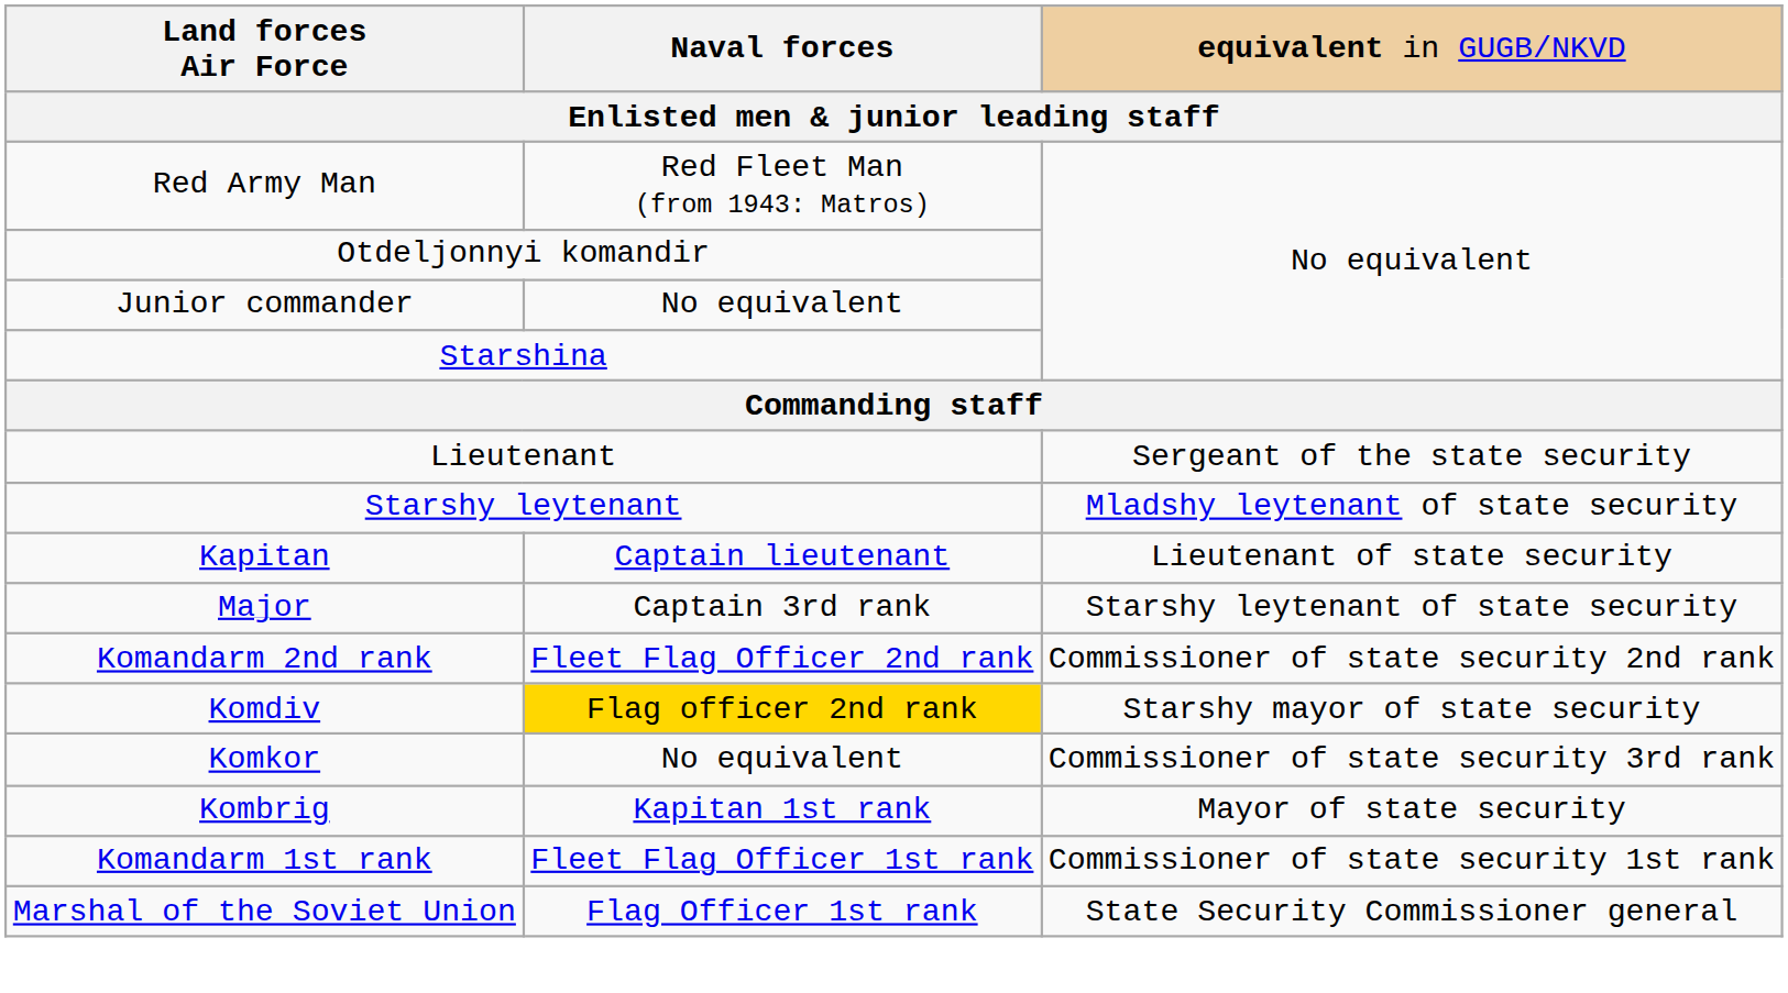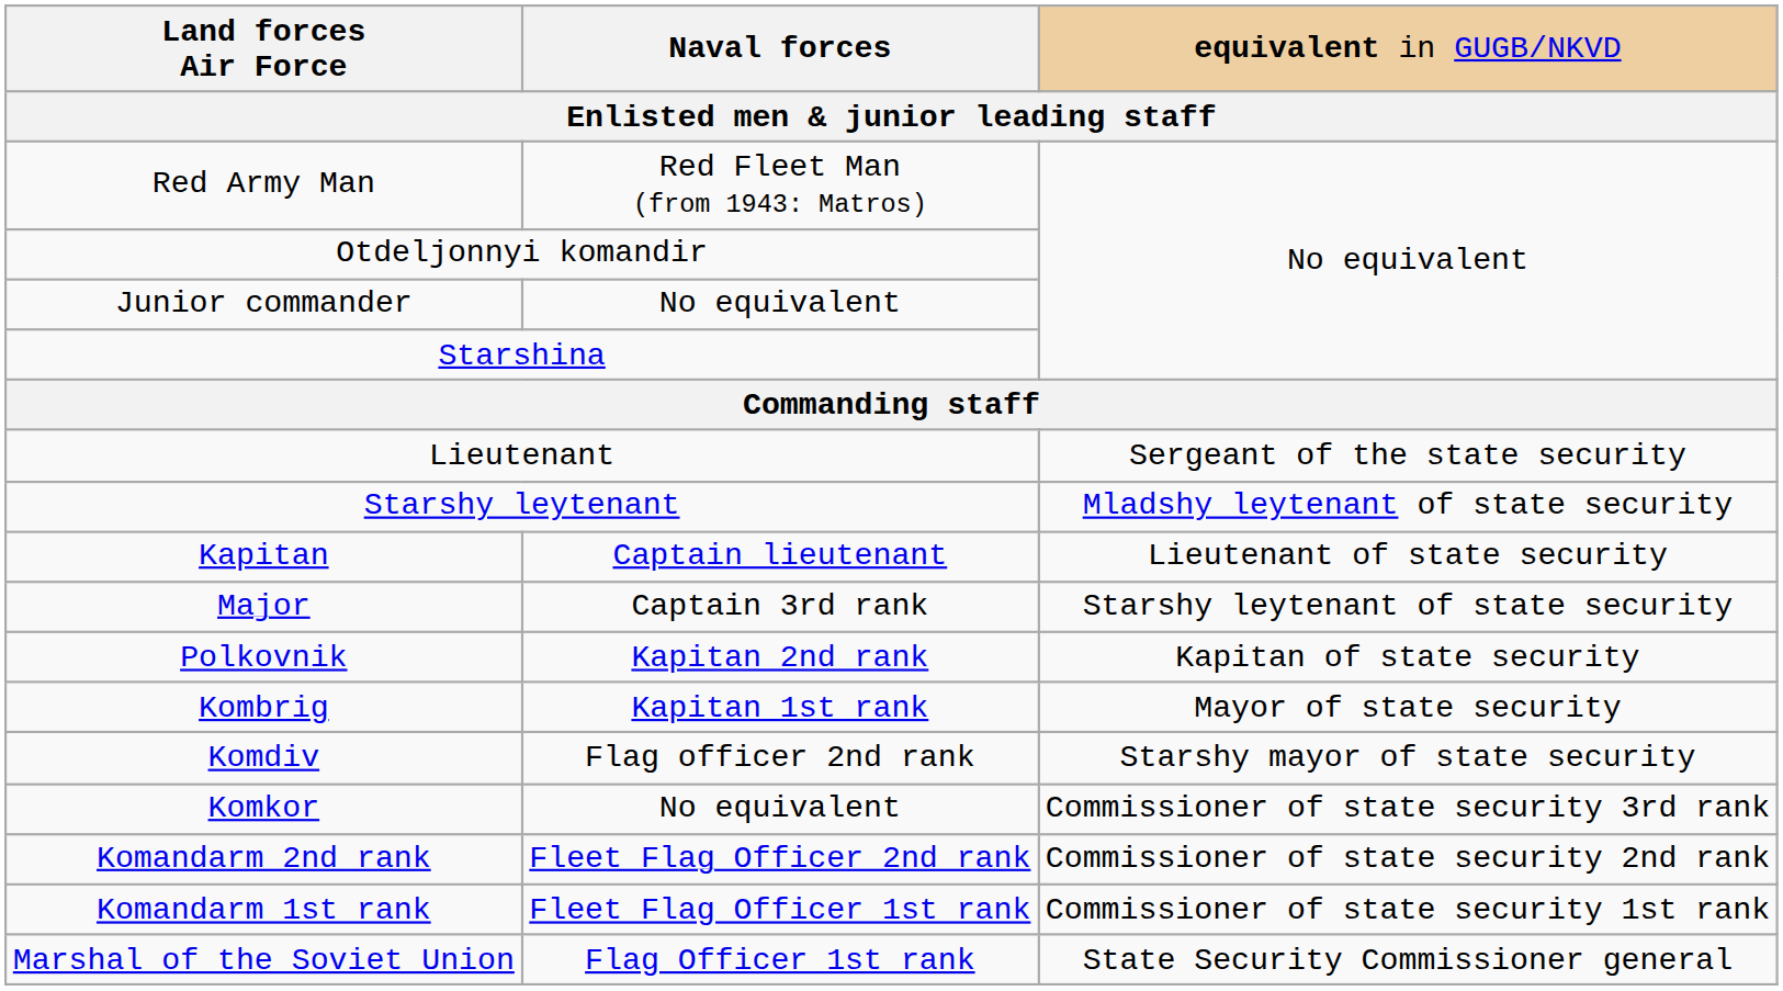 <table class="wikitable">
 <tr>
 <th>Land forces<br>Air Force</th>
 <th>Naval forces</th>
 <td bgcolor="#EECFA1" align="center"><strong>equivalent</strong> in <a href='#'>GUGB/NKVD</a></td>
 </tr>
 <tr align="center">
 <th colspan=3>Enlisted men & junior leading staff</th>
 </tr>
 <tr align="center">
 <td>Red Army Man</td>
 <td>Red Fleet Man<br><small>(from 1943: Matros)</small></td>
 <td rowspan=4>No equivalent</td>
 </tr>
 <tr align="center">
 <td colspan=2>Otdeljonnyi komandir</td>
 </tr>
 <tr align="center">
 <td>Junior commander</td>
 <td>No equivalent</td>
 </tr>
 <tr align="center">
 <td colspan=2><a href='#'>Starshina</a></td>
 </tr>
 <tr align="center">
 <th colspan=3>Commanding staff</th>
 </tr>
 <tr align="center">
 <td colspan=2>Lieutenant</td>
 <td>Sergeant of the state security</td>
 </tr>
 <tr align="center">
 <td colspan=2><a href='#'>Starshy leytenant</a></td>
 <td><a href='#'>Mladshy leytenant</a> of state security</td>
 </tr>
 <tr align="center">
 <td><a href='#'>Kapitan</a></td>
 <td><a href='#'>Captain lieutenant</a></td>
 <td>Lieutenant of state security</td>
 </tr>
 <tr align="center">
 <td><a href='#'>Major</a></td>
 <td>Captain 3rd rank</td>
 <td>Starshy leytenant of state security</td>
 </tr>
 <tr align="center">
-<td><a href='#'>Komandarm 2nd rank</a></td>
-<td><a href='#'>Fleet Flag Officer 2nd rank</a></td>
-<td>Commissioner of state security 2nd rank</td>
+<td><a href='#'>Polkovnik</a></td>
+<td><a href='#'>Kapitan 2nd rank</a></td>
+<td>Kapitan of state security</td>
+</tr>
+<tr align="center">
+<td><a href='#'>Kombrig</a></td>
+<td><a href='#'>Kapitan 1st rank</a></td>
+<td>Mayor of state security</td>
 </tr>
 <tr align="center">
 <td><a href='#'>Komdiv</a></td>
-<td style="background: gold;">Flag officer 2nd rank</td>
+<td>Flag officer 2nd rank</td>
 <td>Starshy mayor of state security</td>
 </tr>
 <tr align="center">
 <td><a href='#'>Komkor</a></td>
 <td>No equivalent</td>
 <td>Commissioner of state security 3rd rank</td>
 </tr>
 <tr align="center">
-<td><a href='#'>Kombrig</a></td>
-<td><a href='#'>Kapitan 1st rank</a></td>
-<td>Mayor of state security</td>
+<td><a href='#'>Komandarm 2nd rank</a></td>
+<td><a href='#'>Fleet Flag Officer 2nd rank</a></td>
+<td>Commissioner of state security 2nd rank</td>
 </tr>
 <tr align="center">
 <td><a href='#'>Komandarm 1st rank</a></td>
 <td><a href='#'>Fleet Flag Officer 1st rank</a></td>
 <td>Commissioner of state security 1st rank</td>
 </tr>
 <tr align="center">
 <td><a href='#'>Marshal of the Soviet Union</a></td>
 <td><a href='#'>Flag Officer 1st rank</a></td>
 <td>State Security Commissioner general</td>
 </tr>
 </table>
